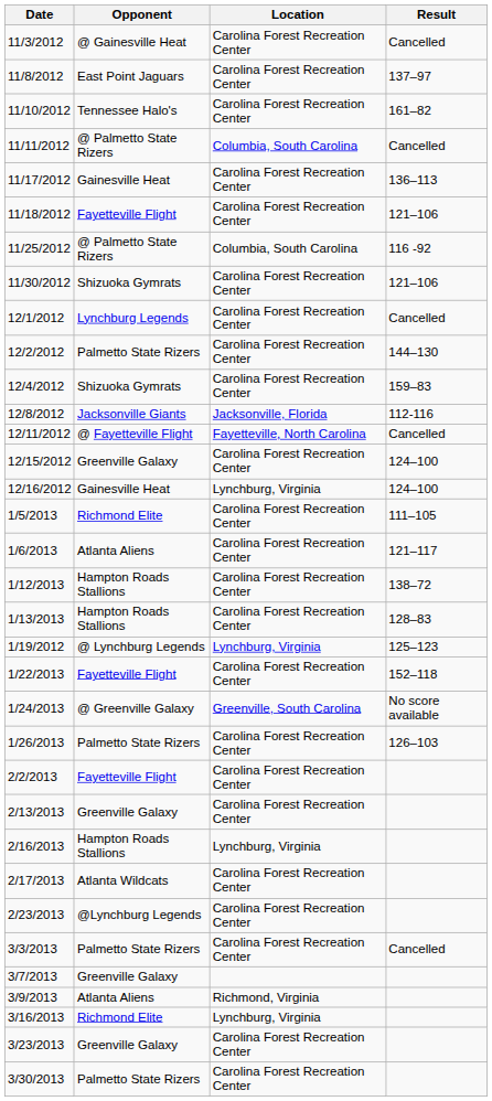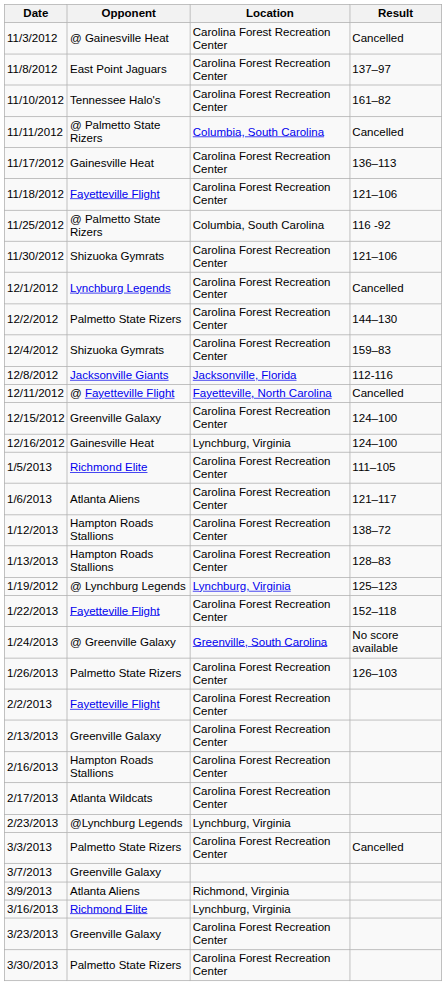 <table class="wikitable collapsible">
 <tr>
 <th>Date</th>
 <th>Opponent</th>
 <th>Location</th>
 <th>Result</th>
 </tr>
 <tr>
 <td>11/3/2012</td>
 <td>@ Gainesville Heat</td>
 <td>Carolina Forest Recreation Center</td>
 <td>Cancelled</td>
 </tr>
 <tr>
 <td>11/8/2012</td>
 <td>East Point Jaguars</td>
 <td>Carolina Forest Recreation Center</td>
 <td>137–97</td>
 </tr>
 <tr>
 <td>11/10/2012</td>
 <td>Tennessee Halo's</td>
 <td>Carolina Forest Recreation Center</td>
 <td>161–82</td>
 </tr>
 <tr>
 <td>11/11/2012</td>
 <td>@ Palmetto State Rizers</td>
 <td><a href='#'>Columbia, South Carolina</a></td>
 <td>Cancelled</td>
 </tr>
 <tr>
 <td>11/17/2012</td>
 <td>Gainesville Heat</td>
 <td>Carolina Forest Recreation Center</td>
 <td>136–113</td>
 </tr>
 <tr>
 <td>11/18/2012</td>
 <td><a href='#'>Fayetteville Flight</a></td>
 <td>Carolina Forest Recreation Center</td>
 <td>121–106</td>
 </tr>
 <tr>
 <td>11/25/2012</td>
 <td>@ Palmetto State Rizers</td>
 <td>Columbia, South Carolina</td>
 <td>116 -92</td>
 </tr>
 <tr>
 <td>11/30/2012</td>
 <td>Shizuoka Gymrats</td>
 <td>Carolina Forest Recreation Center</td>
 <td>121–106</td>
 </tr>
 <tr>
 <td>12/1/2012</td>
 <td><a href='#'>Lynchburg Legends</a></td>
 <td>Carolina Forest Recreation Center</td>
 <td>Cancelled</td>
 </tr>
 <tr>
 <td>12/2/2012</td>
 <td>Palmetto State Rizers</td>
 <td>Carolina Forest Recreation Center</td>
 <td>144–130</td>
 </tr>
 <tr>
 <td>12/4/2012</td>
 <td>Shizuoka Gymrats</td>
 <td>Carolina Forest Recreation Center</td>
 <td>159–83</td>
 </tr>
 <tr>
 <td>12/8/2012</td>
 <td><a href='#'>Jacksonville Giants</a></td>
 <td><a href='#'>Jacksonville, Florida</a></td>
 <td>112-116</td>
 </tr>
 <tr>
 <td>12/11/2012</td>
 <td>@ <a href='#'>Fayetteville Flight</a></td>
 <td><a href='#'>Fayetteville, North Carolina</a></td>
 <td>Cancelled</td>
 </tr>
 <tr>
 <td>12/15/2012</td>
 <td>Greenville Galaxy</td>
 <td>Carolina Forest Recreation Center</td>
 <td>124–100</td>
 </tr>
 <tr>
 <td>12/16/2012</td>
 <td>Gainesville Heat</td>
 <td>Lynchburg, Virginia</td>
 <td>124–100</td>
 </tr>
 <tr>
 <td>1/5/2013</td>
 <td><a href='#'>Richmond Elite</a></td>
 <td>Carolina Forest Recreation Center</td>
 <td>111–105</td>
 </tr>
 <tr>
 <td>1/6/2013</td>
 <td>Atlanta Aliens</td>
 <td>Carolina Forest Recreation Center</td>
 <td>121–117</td>
 </tr>
 <tr>
 <td>1/12/2013</td>
 <td>Hampton Roads Stallions</td>
 <td>Carolina Forest Recreation Center</td>
 <td>138–72</td>
 </tr>
 <tr>
 <td>1/13/2013</td>
 <td>Hampton Roads Stallions</td>
 <td>Carolina Forest Recreation Center</td>
 <td>128–83</td>
 </tr>
 <tr>
 <td>1/19/2012</td>
 <td>@ Lynchburg Legends</td>
 <td><a href='#'>Lynchburg, Virginia</a></td>
 <td>125–123</td>
 </tr>
 <tr>
 <td>1/22/2013</td>
 <td><a href='#'>Fayetteville Flight</a></td>
 <td>Carolina Forest Recreation Center</td>
 <td>152–118</td>
 </tr>
 <tr>
 <td>1/24/2013</td>
 <td>@ Greenville Galaxy</td>
 <td><a href='#'>Greenville, South Carolina</a></td>
 <td>No score available</td>
 </tr>
 <tr>
 <td>1/26/2013</td>
 <td>Palmetto State Rizers</td>
 <td>Carolina Forest Recreation Center</td>
 <td>126–103</td>
 </tr>
 <tr>
 <td>2/2/2013</td>
 <td><a href='#'>Fayetteville Flight</a></td>
 <td>Carolina Forest Recreation Center</td>
 <td></td>
 </tr>
 <tr>
 <td>2/13/2013</td>
 <td>Greenville Galaxy</td>
 <td>Carolina Forest Recreation Center</td>
 <td></td>
 </tr>
 <tr>
 <td>2/16/2013</td>
 <td>Hampton Roads Stallions</td>
-<td>Lynchburg, Virginia</td>
+<td>Carolina Forest Recreation Center</td>
 <td></td>
 </tr>
 <tr>
 <td>2/17/2013</td>
 <td>Atlanta Wildcats</td>
 <td>Carolina Forest Recreation Center</td>
 <td></td>
 </tr>
 <tr>
 <td>2/23/2013</td>
 <td>@Lynchburg Legends</td>
-<td>Carolina Forest Recreation Center</td>
+<td>Lynchburg, Virginia</td>
 <td></td>
 </tr>
 <tr>
 <td>3/3/2013</td>
 <td>Palmetto State Rizers</td>
 <td>Carolina Forest Recreation Center</td>
 <td>Cancelled</td>
 </tr>
 <tr>
 <td>3/7/2013</td>
 <td>Greenville Galaxy</td>
 <td></td>
 </tr>
 <tr>
 <td>3/9/2013</td>
 <td>Atlanta Aliens</td>
 <td>Richmond, Virginia</td>
 <td></td>
 </tr>
 <tr>
 <td>3/16/2013</td>
 <td><a href='#'>Richmond Elite</a></td>
 <td>Lynchburg, Virginia</td>
 <td></td>
 </tr>
 <tr>
 <td>3/23/2013</td>
 <td>Greenville Galaxy</td>
 <td>Carolina Forest Recreation Center</td>
 <td></td>
 </tr>
 <tr>
 <td>3/30/2013</td>
 <td>Palmetto State Rizers</td>
 <td>Carolina Forest Recreation Center</td>
 <td></td>
 </tr>
 </table>
